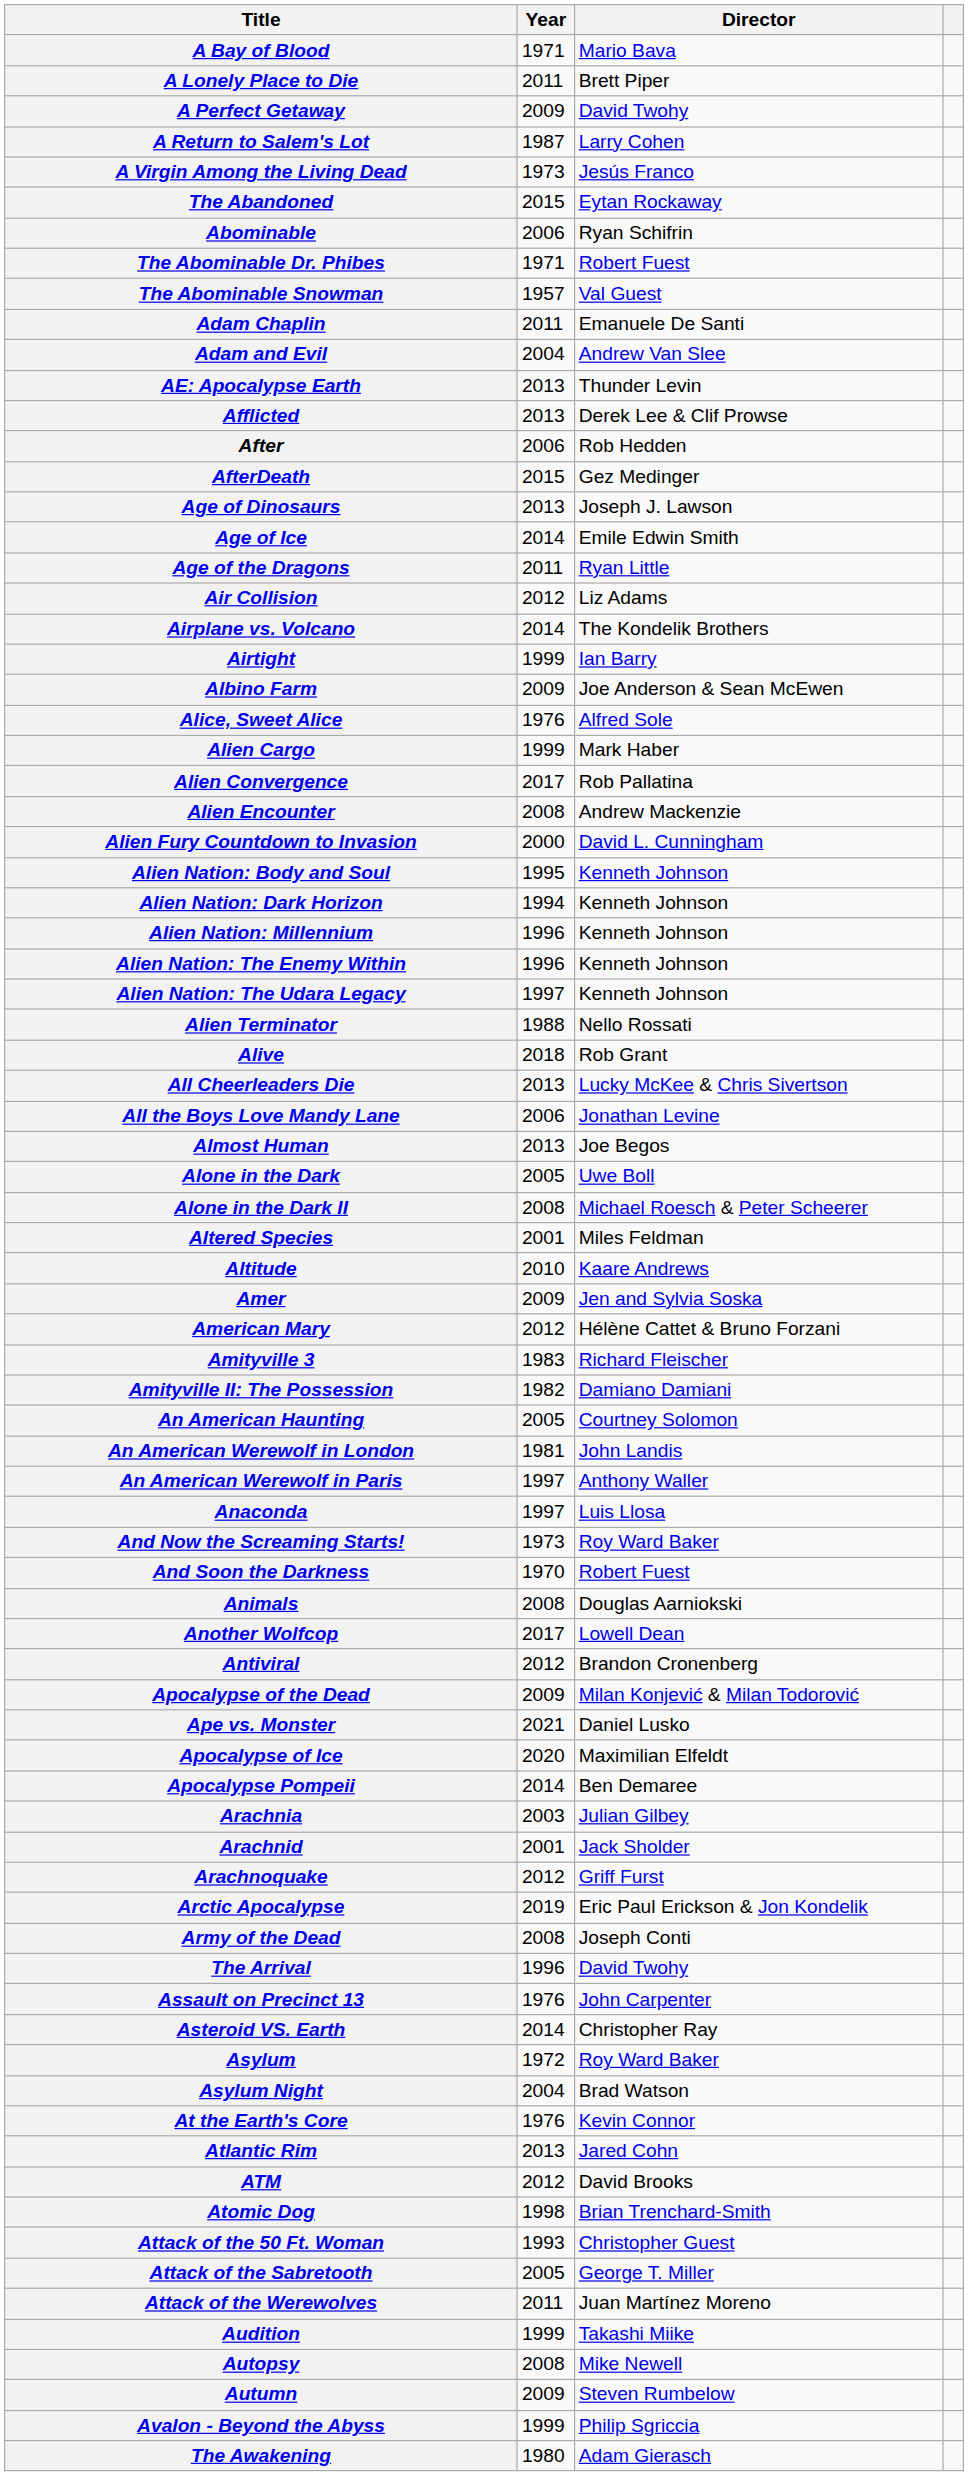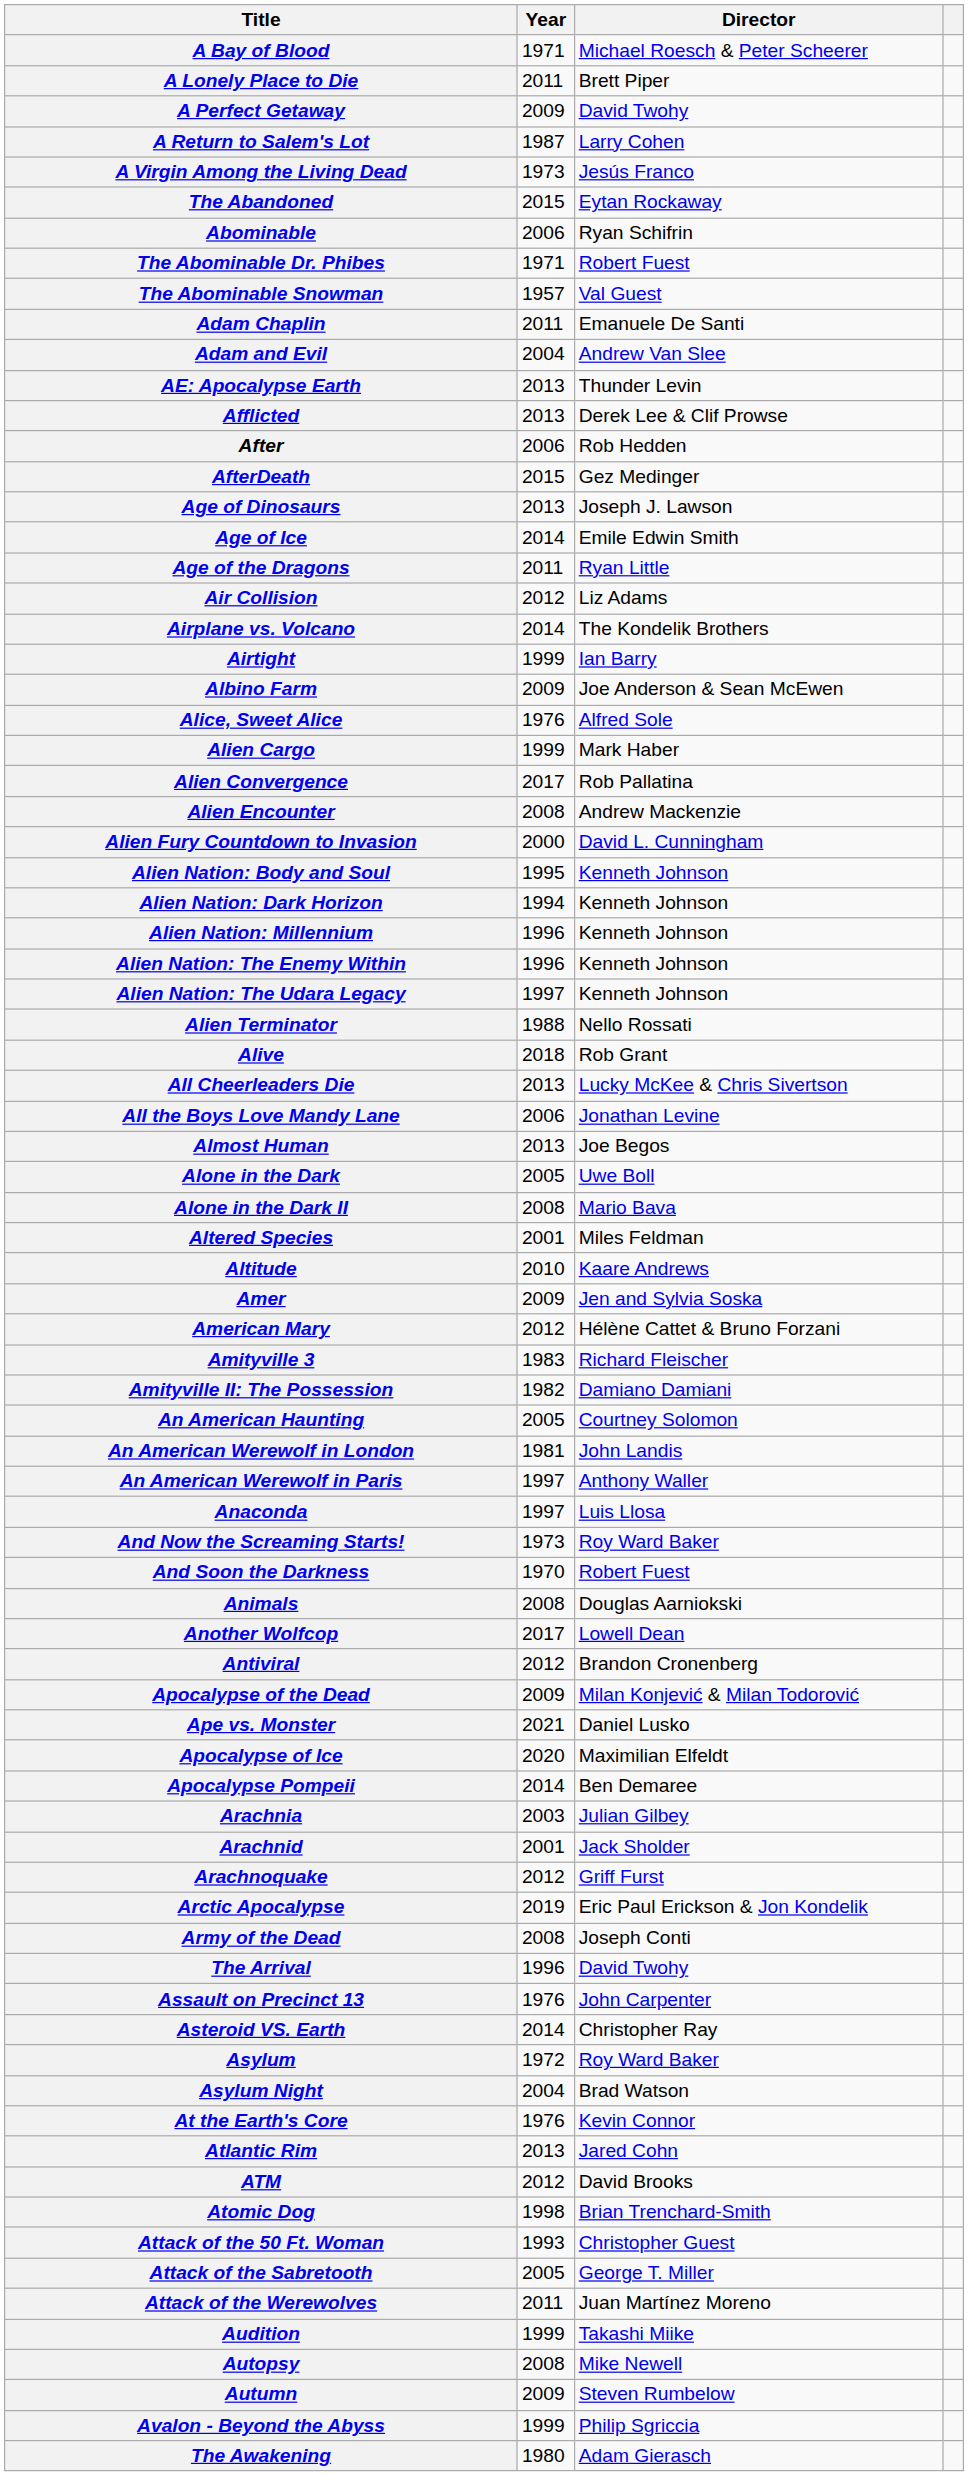 <table style="width:800px;" class="wikitable plainrowheaders sortable">
 <tr>
 <th width="420" scope="col">Title</th>
 <th width="40" scope="col">Year</th>
 <th width="300" scope="col">Director</th>
 <th scope="col"></th>
 </tr>
 <tr>
 <th scope="row"><em><a href='#'>A Bay of Blood</a></em></th>
 <td>1971</td>
-<td><a href='#'>Mario Bava</a></td>
+<td><a href='#'>Michael Roesch</a> & <a href='#'>Peter Scheerer</a></td>
 <td align="center"></td>
 </tr>
 <tr>
 <th scope="row"><em><a href='#'>A Lonely Place to Die</a></em></th>
 <td>2011</td>
 <td>Brett Piper</td>
 <td align="center"></td>
 </tr>
 <tr>
 <th scope="row"><em><a href='#'>A Perfect Getaway</a></em></th>
 <td>2009</td>
 <td><a href='#'>David Twohy</a></td>
 <td align="center"></td>
 </tr>
 <tr>
 <th scope="row"><em><a href='#'>A Return to Salem's Lot</a></em></th>
 <td>1987</td>
 <td><a href='#'>Larry Cohen</a></td>
 <td></td>
 </tr>
 <tr>
 <th scope="row"><em><a href='#'>A Virgin Among the Living Dead</a></em></th>
 <td>1973</td>
 <td><a href='#'>Jesús Franco</a></td>
 <td></td>
 </tr>
 <tr>
 <th scope="row"><em><a href='#'>The Abandoned</a></em></th>
 <td>2015</td>
 <td><a href='#'>Eytan Rockaway</a></td>
 <td align="center"></td>
 </tr>
 <tr>
 <th scope="row"><em><a href='#'>Abominable</a></em></th>
 <td>2006</td>
 <td>Ryan Schifrin</td>
 <td></td>
 </tr>
 <tr>
 <th scope="row"><em><a href='#'>The Abominable Dr. Phibes</a></em></th>
 <td>1971</td>
 <td><a href='#'>Robert Fuest</a></td>
 <td></td>
 </tr>
 <tr>
 <th scope="row"><em><a href='#'>The Abominable Snowman</a></em></th>
 <td>1957</td>
 <td><a href='#'>Val Guest</a></td>
 <td></td>
 </tr>
 <tr>
 <th scope="row"><em><a href='#'>Adam Chaplin</a></em></th>
 <td>2011</td>
 <td>Emanuele De Santi</td>
 <td></td>
 </tr>
 <tr>
 <th scope="row"><em><a href='#'>Adam and Evil</a></em></th>
 <td>2004</td>
 <td><a href='#'>Andrew Van Slee</a></td>
 <td></td>
 </tr>
 <tr>
 <th scope="row"><em><a href='#'>AE: Apocalypse Earth</a></em></th>
 <td>2013</td>
 <td>Thunder Levin</td>
 <td></td>
 </tr>
 <tr>
 <th scope="row"><em><a href='#'>Afflicted</a></em></th>
 <td>2013</td>
 <td>Derek Lee & Clif Prowse</td>
 <td></td>
 </tr>
 <tr>
 <th scope="row"><em>After</em></th>
 <td>2006</td>
 <td>Rob Hedden</td>
 <td></td>
 </tr>
 <tr>
 <th scope="row"><em><a href='#'>AfterDeath</a></em></th>
 <td>2015</td>
 <td>Gez Medinger</td>
 <td></td>
 </tr>
 <tr>
 <th scope="row"><em><a href='#'>Age of Dinosaurs</a></em></th>
 <td>2013</td>
 <td>Joseph J. Lawson</td>
 <td></td>
 </tr>
 <tr>
 <th scope="row"><em><a href='#'>Age of Ice</a></em></th>
 <td>2014</td>
 <td>Emile Edwin Smith</td>
 <td></td>
 </tr>
 <tr>
 <th scope="row"><em><a href='#'>Age of the Dragons</a></em></th>
 <td>2011</td>
 <td><a href='#'>Ryan Little</a></td>
 <td></td>
 </tr>
 <tr>
 <th scope="row"><em><a href='#'>Air Collision</a></em></th>
 <td>2012</td>
 <td>Liz Adams</td>
 <td></td>
 </tr>
 <tr>
 <th scope="row"><em><a href='#'>Airplane vs. Volcano</a></em></th>
 <td>2014</td>
 <td>The Kondelik Brothers</td>
 <td></td>
 </tr>
 <tr>
 <th scope="row"><em><a href='#'>Airtight</a></em></th>
 <td>1999</td>
 <td><a href='#'>Ian Barry</a></td>
 <td></td>
 </tr>
 <tr>
 <th scope="row"><em><a href='#'>Albino Farm</a></em></th>
 <td>2009</td>
 <td>Joe Anderson & Sean McEwen</td>
 <td></td>
 </tr>
 <tr>
 <th scope="row"><em><a href='#'>Alice, Sweet Alice</a></em></th>
 <td>1976</td>
 <td><a href='#'>Alfred Sole</a></td>
 <td></td>
 </tr>
 <tr>
 <th scope="row"><em><a href='#'>Alien Cargo</a></em></th>
 <td>1999</td>
 <td>Mark Haber</td>
 <td></td>
 </tr>
 <tr>
 <th scope="row"><em><a href='#'>Alien Convergence</a></em></th>
 <td>2017</td>
 <td>Rob Pallatina</td>
 <td></td>
 </tr>
 <tr>
 <th scope="row"><em><a href='#'>Alien Encounter</a></em></th>
 <td>2008</td>
 <td>Andrew Mackenzie</td>
 <td></td>
 </tr>
 <tr>
 <th scope="row"><em><a href='#'>Alien Fury Countdown to Invasion</a></em></th>
 <td>2000</td>
 <td><a href='#'>David L. Cunningham</a></td>
 <td align="center"></td>
 </tr>
 <tr>
 <th scope="row"><em><a href='#'>Alien Nation: Body and Soul</a></em></th>
 <td>1995</td>
 <td><a href='#'>Kenneth Johnson</a></td>
 <td></td>
 </tr>
 <tr>
 <th scope="row"><em><a href='#'>Alien Nation: Dark Horizon</a></em></th>
 <td>1994</td>
 <td>Kenneth Johnson</td>
 <td></td>
 </tr>
 <tr>
 <th scope="row"><em><a href='#'>Alien Nation: Millennium</a></em></th>
 <td>1996</td>
 <td>Kenneth Johnson</td>
 <td></td>
 </tr>
 <tr>
 <th scope="row"><em><a href='#'>Alien Nation: The Enemy Within</a></em></th>
 <td>1996</td>
 <td>Kenneth Johnson</td>
 <td></td>
 </tr>
 <tr>
 <th scope="row"><em><a href='#'>Alien Nation: The Udara Legacy</a></em></th>
 <td>1997</td>
 <td>Kenneth Johnson</td>
 <td></td>
 </tr>
 <tr>
 <th scope="row"><em><a href='#'>Alien Terminator</a></em></th>
 <td>1988</td>
 <td>Nello Rossati</td>
 <td></td>
 </tr>
 <tr>
 <th scope="row"><em><a href='#'>Alive</a></em></th>
 <td>2018</td>
 <td>Rob Grant</td>
 <td align="center"></td>
 </tr>
 <tr>
 <th scope="row"><em><a href='#'>All Cheerleaders Die</a></em></th>
 <td>2013</td>
 <td><a href='#'>Lucky McKee</a> & <a href='#'>Chris Sivertson</a></td>
 <td></td>
 </tr>
 <tr>
 <th scope="row"><em><a href='#'>All the Boys Love Mandy Lane</a></em></th>
 <td>2006</td>
 <td><a href='#'>Jonathan Levine</a></td>
 <td></td>
 </tr>
 <tr>
 <th scope="row"><em><a href='#'>Almost Human</a></em></th>
 <td>2013</td>
 <td>Joe Begos</td>
 <td></td>
 </tr>
 <tr>
 <th scope="row"><em><a href='#'>Alone in the Dark</a></em></th>
 <td>2005</td>
 <td><a href='#'>Uwe Boll</a></td>
 <td></td>
 </tr>
 <tr>
 <th scope="row"><em><a href='#'>Alone in the Dark II</a></em></th>
 <td>2008</td>
-<td><a href='#'>Michael Roesch</a> & <a href='#'>Peter Scheerer</a></td>
+<td><a href='#'>Mario Bava</a></td>
 <td></td>
 </tr>
 <tr>
 <th scope="row"><em><a href='#'>Altered Species</a></em></th>
 <td>2001</td>
 <td>Miles Feldman</td>
 <td align="center"></td>
 </tr>
 <tr>
 <th scope="row"><em><a href='#'>Altitude</a></em></th>
 <td>2010</td>
 <td><a href='#'>Kaare Andrews</a></td>
 <td></td>
 </tr>
 <tr>
 <th scope="row"><em><a href='#'>Amer</a></em></th>
 <td>2009</td>
 <td><a href='#'>Jen and Sylvia Soska</a></td>
 <td></td>
 </tr>
 <tr>
 <th scope="row"><em><a href='#'>American Mary</a></em></th>
 <td>2012</td>
 <td>Hélène Cattet & Bruno Forzani</td>
 <td align="center"></td>
 </tr>
 <tr>
 <th scope="row"><em><a href='#'>Amityville 3</a></em></th>
 <td>1983</td>
 <td><a href='#'>Richard Fleischer</a></td>
 <td align="center"></td>
 </tr>
 <tr>
 <th scope="row"><em><a href='#'>Amityville II: The Possession</a></em></th>
 <td>1982</td>
 <td><a href='#'>Damiano Damiani</a></td>
 <td></td>
 </tr>
 <tr>
 <th scope="row"><em><a href='#'>An American Haunting</a></em></th>
 <td>2005</td>
 <td><a href='#'>Courtney Solomon</a></td>
 <td align="center"></td>
 </tr>
 <tr>
 <th scope="row"><em><a href='#'>An American Werewolf in London</a></em></th>
 <td>1981</td>
 <td><a href='#'>John Landis</a></td>
 <td align="center"></td>
 </tr>
 <tr>
 <th scope="row"><em><a href='#'>An American Werewolf in Paris</a></em></th>
 <td>1997</td>
 <td><a href='#'>Anthony Waller</a></td>
 <td align="center"></td>
 </tr>
 <tr>
 <th scope="row"><em><a href='#'>Anaconda</a></em></th>
 <td>1997</td>
 <td><a href='#'>Luis Llosa</a></td>
 <td align="center"></td>
 </tr>
 <tr>
 <th scope="row"><em><a href='#'>And Now the Screaming Starts!</a></em></th>
 <td>1973</td>
 <td><a href='#'>Roy Ward Baker</a></td>
 <td></td>
 </tr>
 <tr>
 <th scope="row"><em><a href='#'>And Soon the Darkness</a></em></th>
 <td>1970</td>
 <td><a href='#'>Robert Fuest</a></td>
 <td></td>
 </tr>
 <tr>
 <th scope="row"><em><a href='#'>Animals</a></em></th>
 <td>2008</td>
 <td>Douglas Aarniokski</td>
 <td></td>
 </tr>
 <tr>
 <th scope="row"><em><a href='#'>Another Wolfcop</a></em></th>
 <td>2017</td>
 <td><a href='#'>Lowell Dean</a></td>
 <td></td>
 </tr>
 <tr>
 <th scope="row"><em><a href='#'>Antiviral</a></em></th>
 <td>2012</td>
 <td>Brandon Cronenberg</td>
 <td align="center"></td>
 </tr>
 <tr>
 <th scope="row"><em><a href='#'>Apocalypse of the Dead</a></em></th>
 <td>2009</td>
 <td><a href='#'>Milan Konjević</a> & <a href='#'>Milan Todorović</a></td>
 <td align="center"></td>
 </tr>
 <tr>
 <th scope="row"><em><a href='#'>Ape vs. Monster</a></em></th>
 <td>2021</td>
 <td>Daniel Lusko</td>
 <td align="center"></td>
 </tr>
 <tr>
 <th scope="row"><em><a href='#'>Apocalypse of Ice</a></em></th>
 <td>2020</td>
 <td>Maximilian Elfeldt</td>
 <td align="center"></td>
 </tr>
 <tr>
 <th scope="row"><em><a href='#'>Apocalypse Pompeii</a></em></th>
 <td>2014</td>
 <td>Ben Demaree</td>
 <td align="center"></td>
 </tr>
 <tr>
 <th scope="row"><em><a href='#'>Arachnia</a></em></th>
 <td>2003</td>
 <td><a href='#'>Julian Gilbey</a></td>
 <td></td>
 </tr>
 <tr>
 <th scope="row"><em><a href='#'>Arachnid</a></em></th>
 <td>2001</td>
 <td><a href='#'>Jack Sholder</a></td>
 <td></td>
 </tr>
 <tr>
 <th scope="row"><em><a href='#'>Arachnoquake</a></em></th>
 <td>2012</td>
 <td><a href='#'>Griff Furst</a></td>
 <td></td>
 </tr>
 <tr>
 <th scope="row"><em><a href='#'>Arctic Apocalypse</a></em></th>
 <td>2019</td>
 <td>Eric Paul Erickson & <a href='#'>Jon Kondelik</a></td>
 <td></td>
 </tr>
 <tr>
 <th scope="row"><em><a href='#'>Army of the Dead</a></em></th>
 <td>2008</td>
 <td>Joseph Conti</td>
 <td></td>
 </tr>
 <tr>
 <th scope="row"><em><a href='#'>The Arrival</a></em></th>
 <td>1996</td>
 <td><a href='#'>David Twohy</a></td>
 <td></td>
 </tr>
 <tr>
 <th scope="row"><em><a href='#'>Assault on Precinct 13</a></em></th>
 <td>1976</td>
 <td><a href='#'>John Carpenter</a></td>
 <td align="center"></td>
 </tr>
 <tr>
 <th scope="row"><em><a href='#'>Asteroid VS. Earth</a></em></th>
 <td>2014</td>
 <td>Christopher Ray</td>
 <td></td>
 </tr>
 <tr>
 <th scope="row"><em><a href='#'>Asylum</a></em></th>
 <td>1972</td>
 <td><a href='#'>Roy Ward Baker</a></td>
 <td></td>
 </tr>
 <tr>
 <th scope="row"><em><a href='#'>Asylum Night</a></em></th>
 <td>2004</td>
 <td>Brad Watson</td>
 <td></td>
 </tr>
 <tr>
 <th scope="row"><em><a href='#'>At the Earth's Core</a></em></th>
 <td>1976</td>
 <td><a href='#'>Kevin Connor</a></td>
 <td></td>
 </tr>
 <tr>
 <th scope="row"><em><a href='#'>Atlantic Rim</a></em></th>
 <td>2013</td>
 <td><a href='#'>Jared Cohn</a></td>
 <td></td>
 </tr>
 <tr>
 <th scope="row"><em><a href='#'>ATM</a></em></th>
 <td>2012</td>
 <td>David Brooks</td>
 <td></td>
 </tr>
 <tr>
 <th scope="row"><em><a href='#'>Atomic Dog</a></em></th>
 <td>1998</td>
 <td><a href='#'>Brian Trenchard-Smith</a></td>
 <td></td>
 </tr>
 <tr>
 <th scope="row"><em><a href='#'>Attack of the 50 Ft. Woman</a></em></th>
 <td>1993</td>
 <td><a href='#'>Christopher Guest</a></td>
 <td></td>
 </tr>
 <tr>
 <th scope="row"><em><a href='#'>Attack of the Sabretooth</a></em></th>
 <td>2005</td>
 <td><a href='#'>George T. Miller</a></td>
 <td></td>
 </tr>
 <tr>
 <th scope="row"><em><a href='#'>Attack of the Werewolves</a></em></th>
 <td>2011</td>
 <td>Juan Martínez Moreno</td>
 <td></td>
 </tr>
 <tr>
 <th scope="row"><em><a href='#'>Audition</a></em></th>
 <td>1999</td>
 <td><a href='#'>Takashi Miike</a></td>
 <td></td>
 </tr>
 <tr>
 <th scope="row"><em><a href='#'>Autopsy</a></em></th>
 <td>2008</td>
 <td><a href='#'>Mike Newell</a></td>
 <td></td>
 </tr>
 <tr>
 <th scope="row"><em><a href='#'>Autumn</a></em></th>
 <td>2009</td>
 <td><a href='#'>Steven Rumbelow</a></td>
 <td></td>
 </tr>
 <tr>
 <th scope="row"><em><a href='#'>Avalon - Beyond the Abyss</a></em></th>
 <td>1999</td>
 <td><a href='#'>Philip Sgriccia</a></td>
 <td></td>
 </tr>
 <tr>
 <th scope="row"><em><a href='#'>The Awakening</a></em></th>
 <td>1980</td>
 <td><a href='#'>Adam Gierasch</a></td>
 <td></td>
 </tr>
 </table>
